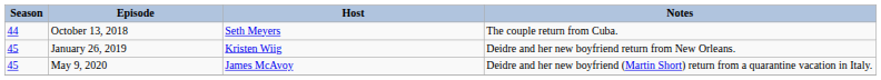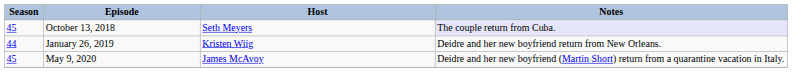 <table class="wikitable" style="width:100%;">
 <tr>
 <th style="background:#B0C4DE;" width="5%">Season</th>
 <th style="background:#B0C4DE;" width="20%">Episode</th>
 <th style="background:#B0C4DE;" width="30%">Host</th>
 <th style="background:#B0C4DE;" width="45%">Notes</th>
 </tr>
 <tr>
-<td><a href='#'>44</a></td>
+<td><a href='#'>45</a></td>
 <td>October 13, 2018</td>
 <td><a href='#'>Seth Meyers</a></td>
-<td>The couple return from Cuba.</td>
+<td style="background: lavender;">The couple return from Cuba.</td>
 </tr>
 <tr>
-<td><a href='#'>45</a></td>
+<td><a href='#'>44</a></td>
 <td>January 26, 2019</td>
 <td><a href='#'>Kristen Wiig</a></td>
 <td>Deidre and her new boyfriend return from New Orleans.</td>
 </tr>
 <tr>
 <td><a href='#'>45</a></td>
 <td>May 9, 2020</td>
 <td><a href='#'>James McAvoy</a></td>
 <td>Deidre and her new boyfriend (<a href='#'>Martin Short</a>) return from a quarantine vacation in Italy.</td>
 </tr>
 <tr>
 </tr>
 </table>
